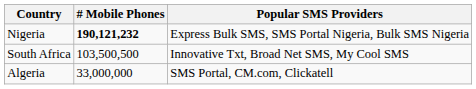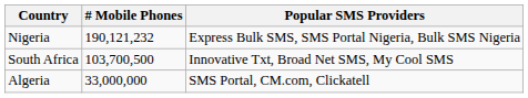 <table class="wikitable">
 <tr>
 <th>Country</th>
 <th># Mobile Phones</th>
 <th>Popular SMS Providers</th>
 </tr>
 <tr>
 <td>Nigeria</td>
-<td><strong>190,121,232</strong></td>
+<td>190,121,232</td>
 <td>Express Bulk SMS, SMS Portal Nigeria, Bulk SMS Nigeria</td>
 </tr>
 <tr>
 <td>South Africa</td>
-<td>103,500,500</td>
+<td>103,700,500</td>
 <td>Innovative Txt, Broad Net SMS, My Cool SMS</td>
 </tr>
 <tr>
 <td>Algeria</td>
 <td>33,000,000</td>
 <td>SMS Portal, CM.com, Clickatell</td>
 </tr>
 </table>
